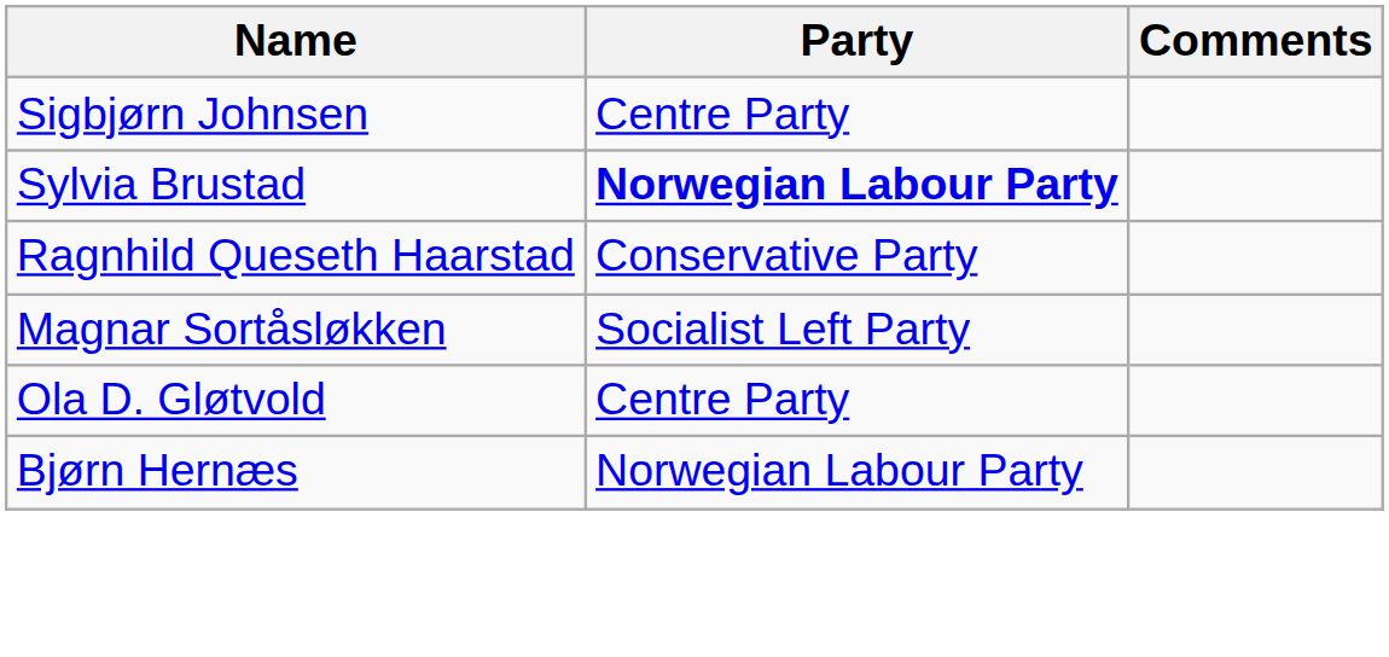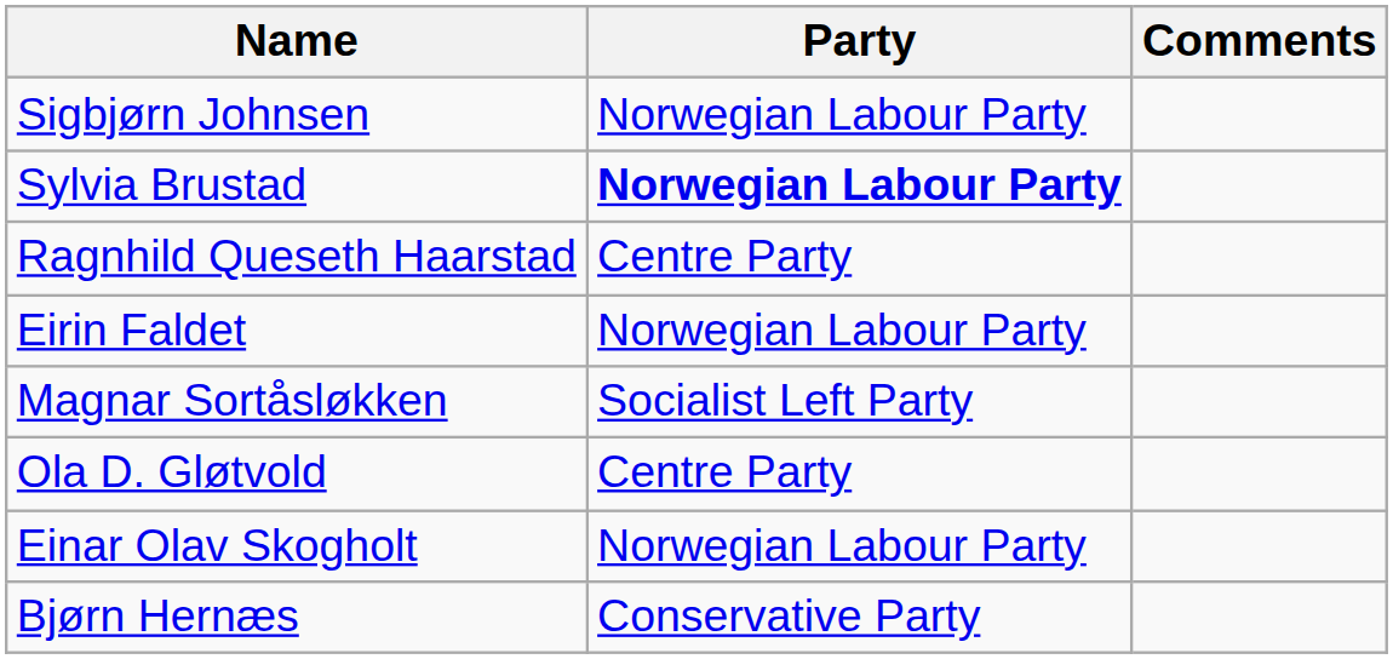 <table class="wikitable">
 <tr>
 <th>Name</th>
 <th>Party</th>
 <th>Comments</th>
 </tr>
 <tr>
 <td><a href='#'>Sigbjørn Johnsen</a></td>
-<td><a href='#'>Centre Party</a></td>
+<td><a href='#'>Norwegian Labour Party</a></td>
 <td></td>
 </tr>
 <tr>
 <td><a href='#'>Sylvia Brustad</a></td>
 <td><strong><a href='#'>Norwegian Labour Party</a></strong></td>
 <td></td>
 </tr>
 <tr>
 <td><a href='#'>Ragnhild Queseth Haarstad</a></td>
-<td><a href='#'>Conservative Party</a></td>
+<td><a href='#'>Centre Party</a></td>
+<td></td>
+</tr>
+<tr>
+<td><a href='#'>Eirin Faldet</a></td>
+<td><a href='#'>Norwegian Labour Party</a></td>
 <td></td>
 </tr>
 <tr>
 <td><a href='#'>Magnar Sortåsløkken</a></td>
 <td><a href='#'>Socialist Left Party</a></td>
 <td></td>
 </tr>
 <tr>
 <td><a href='#'>Ola D. Gløtvold</a></td>
 <td><a href='#'>Centre Party</a></td>
 <td></td>
 </tr>
 <tr>
-<td><a href='#'>Bjørn Hernæs</a></td>
+<td><a href='#'>Einar Olav Skogholt</a></td>
 <td><a href='#'>Norwegian Labour Party</a></td>
 <td></td>
 </tr>
+<tr>
+<td><a href='#'>Bjørn Hernæs</a></td>
+<td><a href='#'>Conservative Party</a></td>
+<td></td>
+</tr>
 </table>
